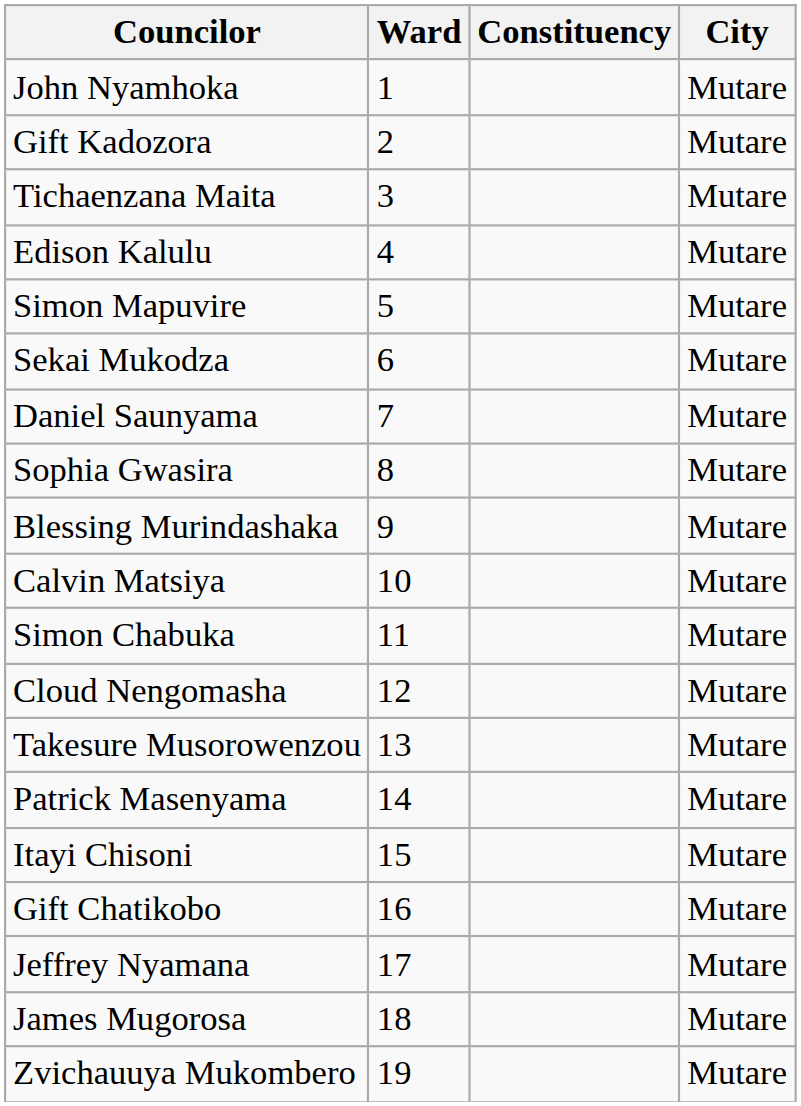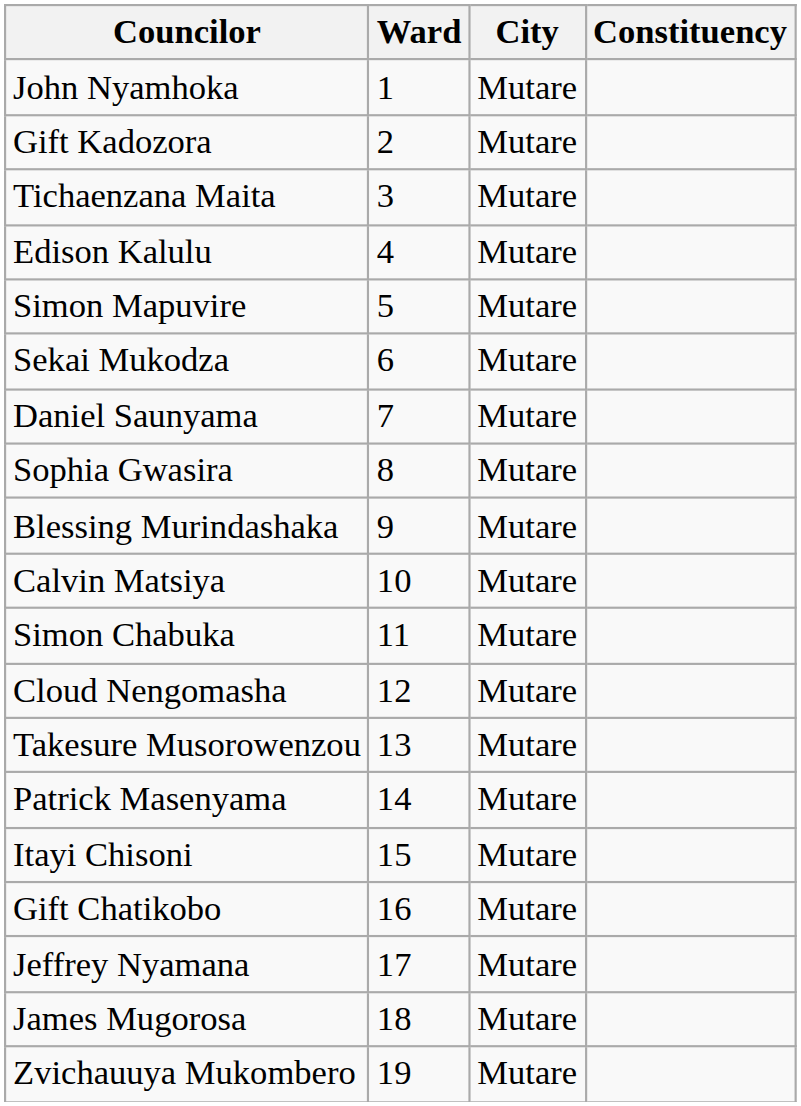 <table class="wikitable sortable">
 <tr>
 <th>Councilor</th>
 <th>Ward</th>
+<th>City</th>
 <th>Constituency</th>
-<th>City</th>
 </tr>
 <tr>
 <td>John Nyamhoka</td>
 <td>1</td>
+<td>Mutare</td>
 <td></td>
-<td>Mutare</td>
 </tr>
 <tr>
 <td>Gift Kadozora</td>
 <td>2</td>
+<td>Mutare</td>
 <td></td>
-<td>Mutare</td>
 </tr>
 <tr>
 <td>Tichaenzana Maita</td>
 <td>3</td>
+<td>Mutare</td>
 <td></td>
-<td>Mutare</td>
 </tr>
 <tr>
 <td>Edison Kalulu</td>
 <td>4</td>
+<td>Mutare</td>
 <td></td>
-<td>Mutare</td>
 </tr>
 <tr>
 <td>Simon Mapuvire</td>
 <td>5</td>
+<td>Mutare</td>
 <td></td>
-<td>Mutare</td>
 </tr>
 <tr>
 <td>Sekai Mukodza</td>
 <td>6</td>
+<td>Mutare</td>
 <td></td>
-<td>Mutare</td>
 </tr>
 <tr>
 <td>Daniel Saunyama</td>
 <td>7</td>
+<td>Mutare</td>
 <td></td>
-<td>Mutare</td>
 </tr>
 <tr>
 <td>Sophia Gwasira</td>
 <td>8</td>
+<td>Mutare</td>
 <td></td>
-<td>Mutare</td>
 </tr>
 <tr>
 <td>Blessing Murindashaka</td>
 <td>9</td>
+<td>Mutare</td>
 <td></td>
-<td>Mutare</td>
 </tr>
 <tr>
 <td>Calvin Matsiya</td>
 <td>10</td>
+<td>Mutare</td>
 <td></td>
-<td>Mutare</td>
 </tr>
 <tr>
 <td>Simon Chabuka</td>
 <td>11</td>
+<td>Mutare</td>
 <td></td>
-<td>Mutare</td>
 </tr>
 <tr>
 <td>Cloud Nengomasha</td>
 <td>12</td>
+<td>Mutare</td>
 <td></td>
-<td>Mutare</td>
 </tr>
 <tr>
 <td>Takesure Musorowenzou</td>
 <td>13</td>
+<td>Mutare</td>
 <td></td>
-<td>Mutare</td>
 </tr>
 <tr>
 <td>Patrick Masenyama</td>
 <td>14</td>
+<td>Mutare</td>
 <td></td>
-<td>Mutare</td>
 </tr>
 <tr>
 <td>Itayi Chisoni</td>
 <td>15</td>
+<td>Mutare</td>
 <td></td>
-<td>Mutare</td>
 </tr>
 <tr>
 <td>Gift Chatikobo</td>
 <td>16</td>
+<td>Mutare</td>
 <td></td>
-<td>Mutare</td>
 </tr>
 <tr>
 <td>Jeffrey Nyamana</td>
 <td>17</td>
+<td>Mutare</td>
 <td></td>
-<td>Mutare</td>
 </tr>
 <tr>
 <td>James Mugorosa</td>
 <td>18</td>
+<td>Mutare</td>
 <td></td>
-<td>Mutare</td>
 </tr>
 <tr>
 <td>Zvichauuya Mukombero</td>
 <td>19</td>
+<td>Mutare</td>
 <td></td>
-<td>Mutare</td>
 </tr>
 </table>
